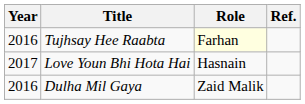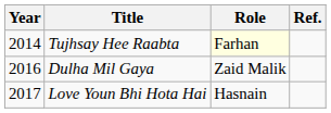 <table class="wikitable sortable plainrowheaders">
 <tr style="text-align:center;">
 <th scope="col">Year</th>
 <th scope="col">Title</th>
 <th scope="col">Role</th>
 <th>Ref.</th>
 </tr>
 <tr>
-<td>2016</td>
+<td>2014</td>
 <td><em>Tujhsay Hee Raabta</em></td>
 <td style="background: lightyellow;">Farhan</td>
+<td></td>
+</tr>
+<tr>
+<td>2016</td>
+<td><em>Dulha Mil Gaya</em></td>
+<td>Zaid Malik</td>
 <td></td>
 </tr>
 <tr>
 <td>2017</td>
 <td><em>Love Youn Bhi Hota Hai</em></td>
 <td>Hasnain</td>
 <td></td>
 </tr>
-<tr>
-<td>2016</td>
-<td><em>Dulha Mil Gaya</em></td>
-<td>Zaid Malik</td>
-<td></td>
-</tr>
 </table>
